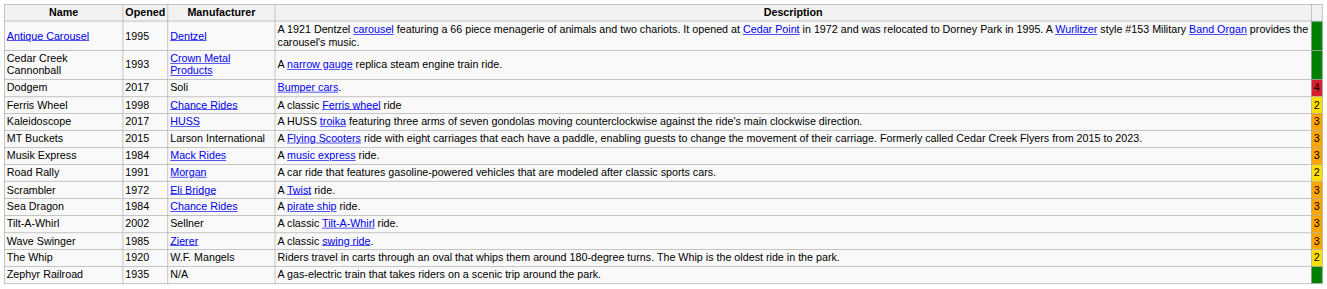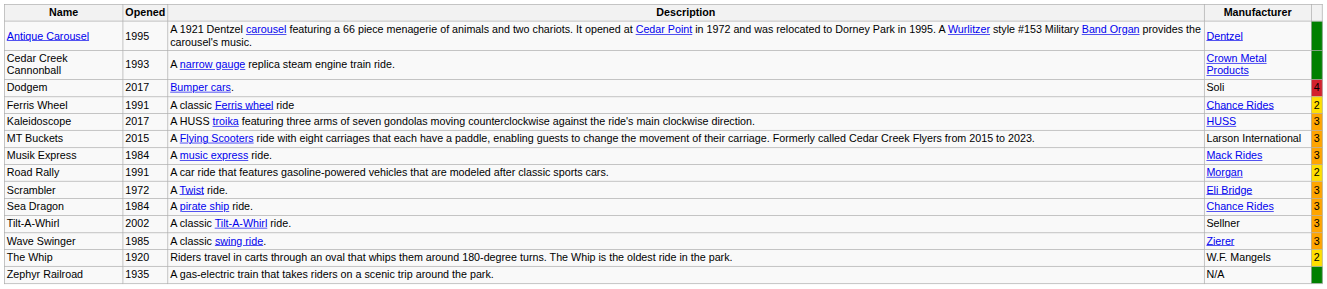 <table class="wikitable sortable">
 <tr>
 <th>Name</th>
 <th>Opened</th>
+<th>Description</th>
 <th>Manufacturer</th>
-<th>Description</th>
 <th></th>
 </tr>
 <tr>
 <td><a href='#'>Antique Carousel</a></td>
 <td>1995</td>
+<td>A 1921 Dentzel <a href='#'>carousel</a> featuring a 66 piece menagerie of animals and two chariots. It opened at <a href='#'>Cedar Point</a> in 1972 and was relocated to Dorney Park in 1995. A <a href='#'>Wurlitzer</a> style #153 Military <a href='#'>Band Organ</a> provides the carousel's music.</td>
 <td><a href='#'>Dentzel</a></td>
-<td>A 1921 Dentzel <a href='#'>carousel</a> featuring a 66 piece menagerie of animals and two chariots. It opened at <a href='#'>Cedar Point</a> in 1972 and was relocated to Dorney Park in 1995. A <a href='#'>Wurlitzer</a> style #153 Military <a href='#'>Band Organ</a> provides the carousel's music.</td>
 <td bgcolor="green" align=center></td>
 </tr>
 <tr>
 <td>Cedar Creek Cannonball</td>
 <td>1993</td>
+<td>A  <a href='#'>narrow gauge</a> replica steam engine train ride.</td>
 <td><a href='#'>Crown Metal Products</a></td>
-<td>A  <a href='#'>narrow gauge</a> replica steam engine train ride.</td>
 <td bgcolor="green" align="center"></td>
 </tr>
 <tr>
 <td>Dodgem</td>
 <td>2017</td>
+<td><a href='#'>Bumper cars</a>.</td>
 <td>Soli</td>
-<td><a href='#'>Bumper cars</a>.</td>
 <td bgcolor="#D3212D" align="center">4</td>
 </tr>
 <tr>
 <td>Ferris Wheel</td>
-<td>1998</td>
+<td>1991</td>
+<td>A classic <a href='#'>Ferris wheel</a> ride</td>
 <td><a href='#'>Chance Rides</a></td>
-<td>A classic <a href='#'>Ferris wheel</a> ride</td>
 <td bgcolor="#FFDF00" align=center>2</td>
 </tr>
 <tr>
 <td>Kaleidoscope</td>
 <td>2017</td>
+<td>A HUSS <a href='#'>troika</a> featuring three arms of seven gondolas moving counterclockwise against the ride's main clockwise direction.</td>
 <td><a href='#'>HUSS</a></td>
-<td>A HUSS <a href='#'>troika</a> featuring three arms of seven gondolas moving counterclockwise against the ride's main clockwise direction.</td>
 <td bgcolor="orange" align="center">3</td>
 </tr>
 <tr>
 <td>MT Buckets</td>
 <td>2015</td>
+<td>A <a href='#'>Flying Scooters</a> ride with eight carriages that each have a paddle, enabling guests to change the movement of their carriage. Formerly called Cedar Creek Flyers from 2015 to 2023.</td>
 <td>Larson International</td>
-<td>A <a href='#'>Flying Scooters</a> ride with eight carriages that each have a paddle, enabling guests to change the movement of their carriage. Formerly called Cedar Creek Flyers from 2015 to 2023.</td>
 <td bgcolor="orange" align="center">3</td>
 </tr>
 <tr>
 <td>Musik Express</td>
 <td>1984</td>
+<td>A <a href='#'>music express</a> ride.</td>
 <td><a href='#'>Mack Rides</a></td>
-<td>A <a href='#'>music express</a> ride.</td>
 <td bgcolor="orange" align="center">3</td>
 </tr>
 <tr>
 <td>Road Rally</td>
 <td>1991</td>
+<td>A car ride that features gasoline-powered vehicles that are modeled after classic sports cars.</td>
 <td><a href='#'>Morgan</a></td>
-<td>A car ride that features gasoline-powered vehicles that are modeled after classic sports cars.</td>
 <td bgcolor="#FFDF00" align=center>2</td>
 </tr>
 <tr>
 <td>Scrambler</td>
 <td>1972</td>
+<td>A <a href='#'>Twist</a> ride.</td>
 <td><a href='#'>Eli Bridge</a></td>
-<td>A <a href='#'>Twist</a> ride.</td>
 <td bgcolor="orange" align="center">3</td>
 </tr>
 <tr>
 <td>Sea Dragon</td>
 <td>1984</td>
+<td>A <a href='#'>pirate ship</a> ride.</td>
 <td><a href='#'>Chance Rides</a></td>
-<td>A <a href='#'>pirate ship</a> ride.</td>
 <td bgcolor="orange" align="center">3</td>
 </tr>
 <tr>
 <td>Tilt-A-Whirl</td>
 <td>2002</td>
+<td>A classic <a href='#'>Tilt-A-Whirl</a> ride.</td>
 <td>Sellner</td>
-<td>A classic <a href='#'>Tilt-A-Whirl</a> ride.</td>
 <td bgcolor="orange" align="center">3</td>
 </tr>
 <tr>
 <td>Wave Swinger</td>
 <td>1985</td>
+<td>A classic <a href='#'>swing ride</a>.</td>
 <td><a href='#'>Zierer</a></td>
-<td>A classic <a href='#'>swing ride</a>.</td>
 <td bgcolor="orange" align="center">3</td>
 </tr>
 <tr>
 <td>The Whip</td>
 <td>1920</td>
+<td>Riders travel in carts through an oval that whips them around 180-degree turns. The Whip is the oldest ride in the park.</td>
 <td>W.F. Mangels</td>
-<td>Riders travel in carts through an oval that whips them around 180-degree turns. The Whip is the oldest ride in the park.</td>
 <td bgcolor="#FFDF00" align="center">2</td>
 </tr>
 <tr>
 <td>Zephyr Railroad</td>
 <td>1935</td>
+<td>A gas-electric train that takes riders on a scenic trip around the park.</td>
 <td>N/A</td>
-<td>A gas-electric train that takes riders on a scenic trip around the park.</td>
 <td bgcolor="green" align="center"></td>
 </tr>
 </table>
